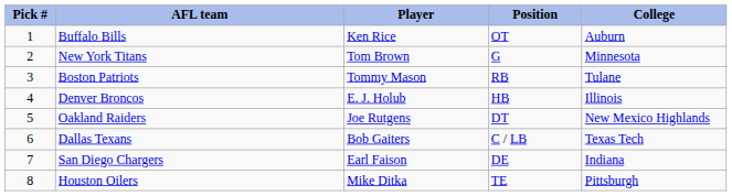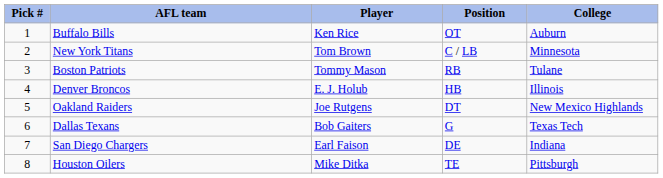 <table class="wikitable sortable sortable" style="width: 100%">
 <tr>
 <th style="background:#A8BDEC;" width=7%>Pick #</th>
 <th width=40% style="background:#A8BDEC;">AFL team</th>
 <th width=20% style="background:#A8BDEC;">Player</th>
 <th width=13% style="background:#A8BDEC;">Position</th>
 <th style="background:#A8BDEC;">College</th>
 </tr>
 <tr>
 <td align="center">1</td>
 <td><a href='#'>Buffalo Bills</a></td>
 <td><a href='#'>Ken Rice</a></td>
 <td><a href='#'>OT</a></td>
 <td><a href='#'>Auburn</a></td>
 </tr>
 <tr>
 <td align="center">2</td>
 <td><a href='#'>New York Titans</a></td>
 <td><a href='#'>Tom Brown</a></td>
-<td><a href='#'>G</a></td>
+<td><a href='#'>C</a> / <a href='#'>LB</a></td>
 <td><a href='#'>Minnesota</a></td>
 </tr>
 <tr>
 <td align="center">3</td>
 <td><a href='#'>Boston Patriots</a></td>
 <td><a href='#'>Tommy Mason</a></td>
 <td><a href='#'>RB</a></td>
 <td><a href='#'>Tulane</a></td>
 </tr>
 <tr>
 <td align="center">4</td>
 <td><a href='#'>Denver Broncos</a></td>
 <td><a href='#'>E. J. Holub</a></td>
 <td><a href='#'>HB</a></td>
 <td><a href='#'>Illinois</a></td>
 </tr>
 <tr>
 <td align="center">5</td>
 <td><a href='#'>Oakland Raiders</a></td>
 <td><a href='#'>Joe Rutgens</a></td>
 <td><a href='#'>DT</a></td>
 <td><a href='#'>New Mexico Highlands</a></td>
 </tr>
 <tr>
 <td align="center">6</td>
 <td><a href='#'>Dallas Texans</a></td>
 <td><a href='#'>Bob Gaiters</a></td>
-<td><a href='#'>C</a> / <a href='#'>LB</a></td>
+<td><a href='#'>G</a></td>
 <td><a href='#'>Texas Tech</a></td>
 </tr>
 <tr>
 <td align="center">7</td>
 <td><a href='#'>San Diego Chargers</a></td>
 <td><a href='#'>Earl Faison</a></td>
 <td><a href='#'>DE</a></td>
 <td><a href='#'>Indiana</a></td>
 </tr>
 <tr>
 <td align="center">8</td>
 <td><a href='#'>Houston Oilers</a></td>
 <td><a href='#'>Mike Ditka</a></td>
 <td><a href='#'>TE</a></td>
 <td><a href='#'>Pittsburgh</a></td>
 </tr>
 </table>
